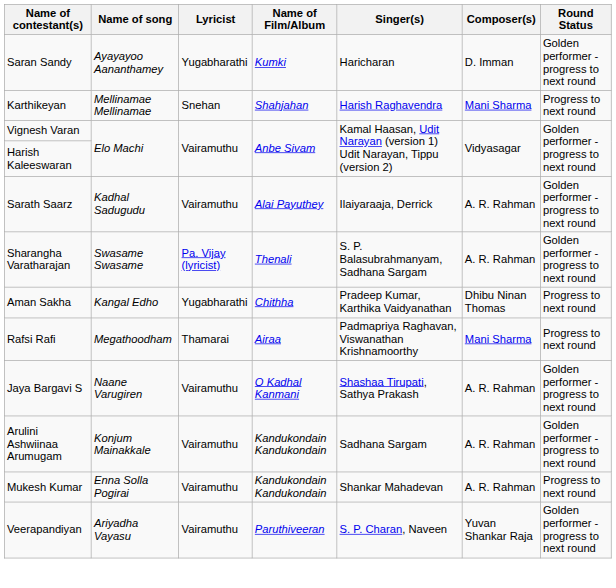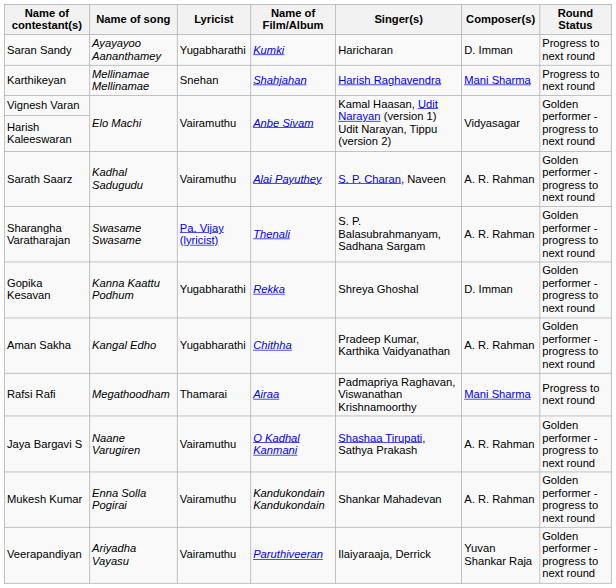 <table class="wikitable">
 <tr>
 <th>Name of contestant(s)</th>
 <th>Name of song</th>
 <th>Lyricist</th>
 <th>Name of Film/Album</th>
 <th>Singer(s)</th>
 <th>Composer(s)</th>
 <th>Round Status</th>
 </tr>
 <tr>
 <td>Saran Sandy</td>
 <td><em>Ayayayoo Aananthamey</em></td>
 <td>Yugabharathi</td>
 <td><a href='#'><em>Kumki</em></a></td>
 <td>Haricharan</td>
 <td>D. Imman</td>
-<td>Golden performer - progress to next round</td>
+<td>Progress to next round</td>
 </tr>
 <tr>
 <td>Karthikeyan</td>
 <td><em>Mellinamae Mellinamae</em></td>
 <td>Snehan</td>
 <td><a href='#'><em>Shahjahan</em></a></td>
 <td><a href='#'>Harish Raghavendra</a></td>
 <td><a href='#'>Mani Sharma</a></td>
 <td>Progress to next round</td>
 </tr>
 <tr>
 <td>Vignesh Varan</td>
 <td rowspan="2"><em>Elo Machi</em></td>
 <td rowspan="2">Vairamuthu</td>
 <td rowspan="2"><a href='#'><em>Anbe Sivam</em></a></td>
 <td rowspan="2">Kamal Haasan, <a href='#'>Udit Narayan</a> (version 1)<br>Udit Narayan, Tippu (version 2)</td>
 <td rowspan="2">Vidyasagar</td>
 <td rowspan="2">Golden performer - progress to next round</td>
 </tr>
 <tr>
 <td>Harish Kaleeswaran</td>
 </tr>
 <tr>
 <td>Sarath Saarz</td>
 <td><em>Kadhal Sadugudu</em></td>
 <td>Vairamuthu</td>
 <td><a href='#'><em>Alai Payuthey</em></a></td>
-<td>Ilaiyaraaja, Derrick</td>
+<td><a href='#'>S. P. Charan</a>, Naveen</td>
 <td>A. R. Rahman</td>
 <td>Golden performer - progress to next round</td>
 </tr>
 <tr>
 <td>Sharangha Varatharajan</td>
 <td><em>Swasame Swasame</em></td>
 <td><a href='#'>Pa. Vijay (lyricist)</a></td>
 <td><a href='#'><em>Thenali</em></a></td>
 <td>S. P. Balasubrahmanyam, Sadhana Sargam</td>
 <td>A. R. Rahman</td>
 <td>Golden performer - progress to next round</td>
 </tr>
 <tr>
+<td>Gopika Kesavan</td>
+<td><em>Kanna Kaattu Podhum</em></td>
+<td>Yugabharathi</td>
+<td><a href='#'><em>Rekka</em></a></td>
+<td>Shreya Ghoshal</td>
+<td>D. Imman</td>
+<td>Golden performer - progress to next round</td>
+</tr>
+<tr>
 <td>Aman Sakha</td>
 <td><em>Kangal Edho</em></td>
 <td>Yugabharathi</td>
 <td><a href='#'><em>Chithha</em></a></td>
 <td>Pradeep Kumar, Karthika Vaidyanathan</td>
-<td>Dhibu Ninan Thomas</td>
-<td>Progress to next round</td>
+<td>A. R. Rahman</td>
+<td>Golden performer - progress to next round</td>
 </tr>
 <tr>
 <td>Rafsi Rafi</td>
 <td><em>Megathoodham</em></td>
 <td>Thamarai</td>
 <td><a href='#'><em>Airaa</em></a></td>
 <td>Padmapriya Raghavan, Viswanathan Krishnamoorthy</td>
 <td><a href='#'>Mani Sharma</a></td>
 <td>Progress to next round</td>
 </tr>
 <tr>
 <td>Jaya Bargavi S</td>
 <td><em>Naane Varugiren</em></td>
 <td>Vairamuthu</td>
 <td><a href='#'><em>O Kadhal Kanmani</em></a></td>
 <td><a href='#'>Shashaa Tirupati</a>, Sathya Prakash</td>
 <td>A. R. Rahman</td>
 <td>Golden performer - progress to next round</td>
 </tr>
 <tr>
-<td>Arulini Ashwiinaa Arumugam</td>
-<td><em>Konjum Mainakkale</em></td>
-<td>Vairamuthu</td>
-<td><em>Kandukondain Kandukondain</em></td>
-<td>Sadhana Sargam</td>
-<td>A. R. Rahman</td>
-<td>Golden performer - progress to next round</td>
-</tr>
-<tr>
 <td>Mukesh Kumar</td>
 <td><em>Enna Solla Pogirai</em></td>
 <td>Vairamuthu</td>
 <td><em>Kandukondain Kandukondain</em></td>
 <td>Shankar Mahadevan</td>
 <td>A. R. Rahman</td>
-<td>Progress to next round</td>
+<td>Golden performer - progress to next round</td>
 </tr>
 <tr>
 <td>Veerapandiyan</td>
 <td><em>Ariyadha Vayasu</em></td>
 <td>Vairamuthu</td>
 <td><a href='#'><em>Paruthiveeran</em></a></td>
-<td><a href='#'>S. P. Charan</a>, Naveen</td>
+<td>Ilaiyaraaja, Derrick</td>
 <td>Yuvan Shankar Raja</td>
 <td>Golden performer - progress to next round</td>
 </tr>
 </table>
